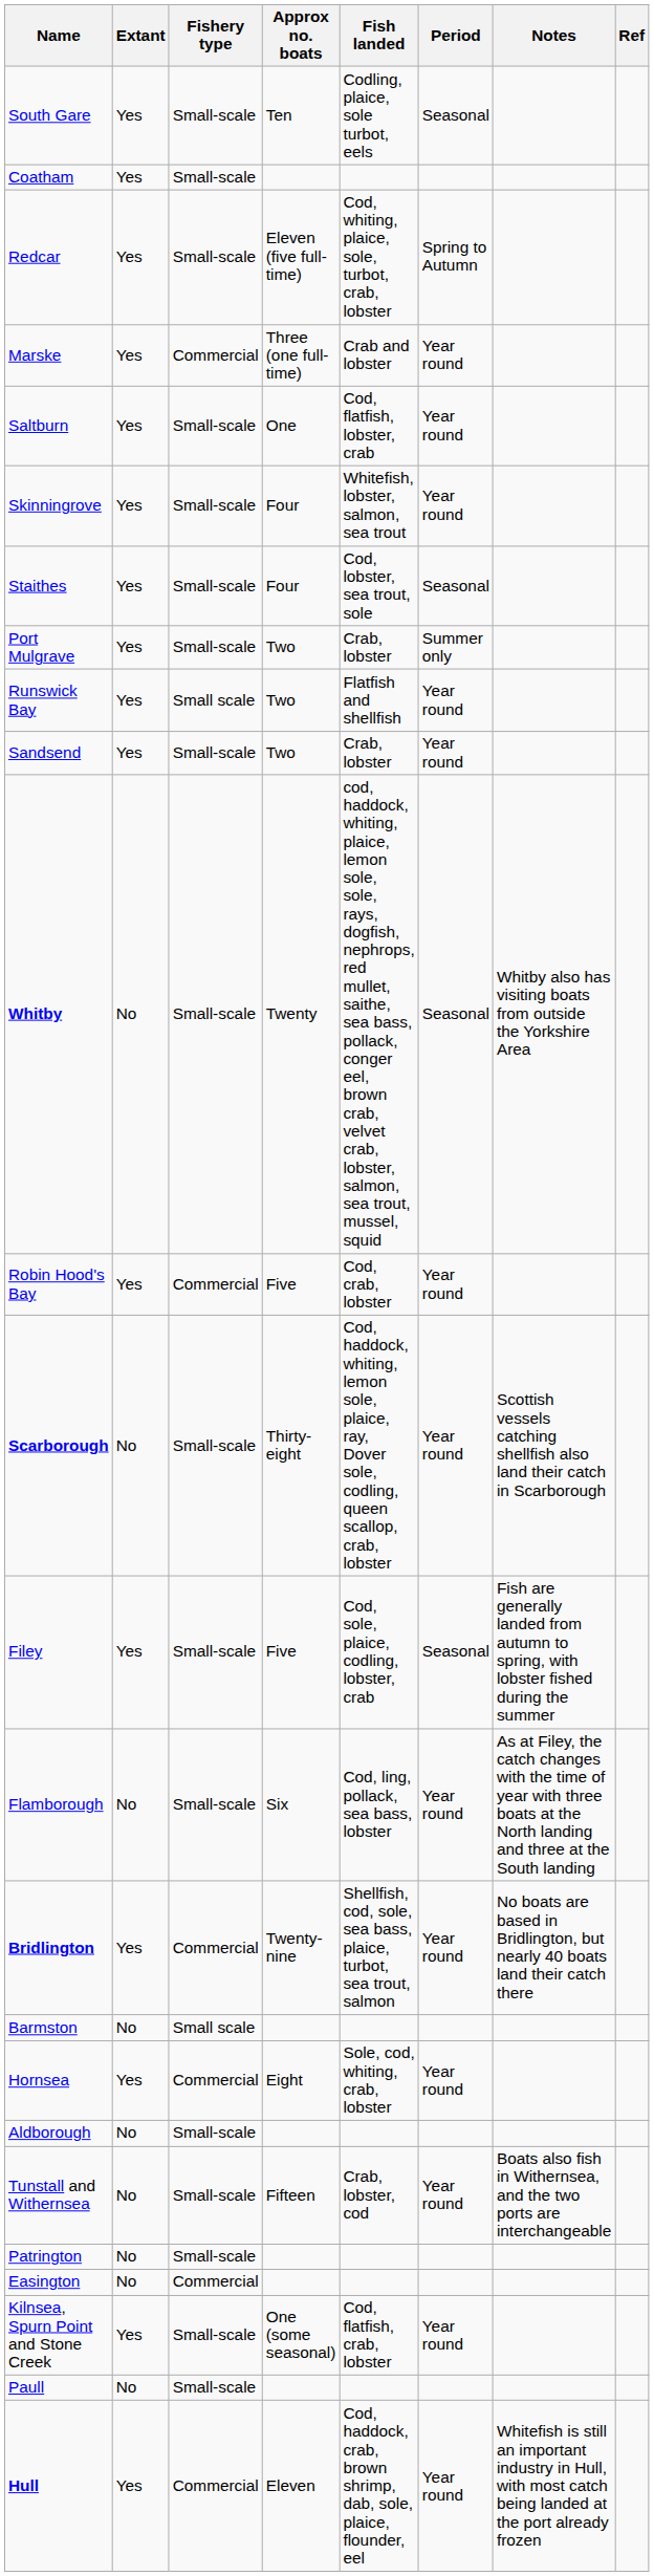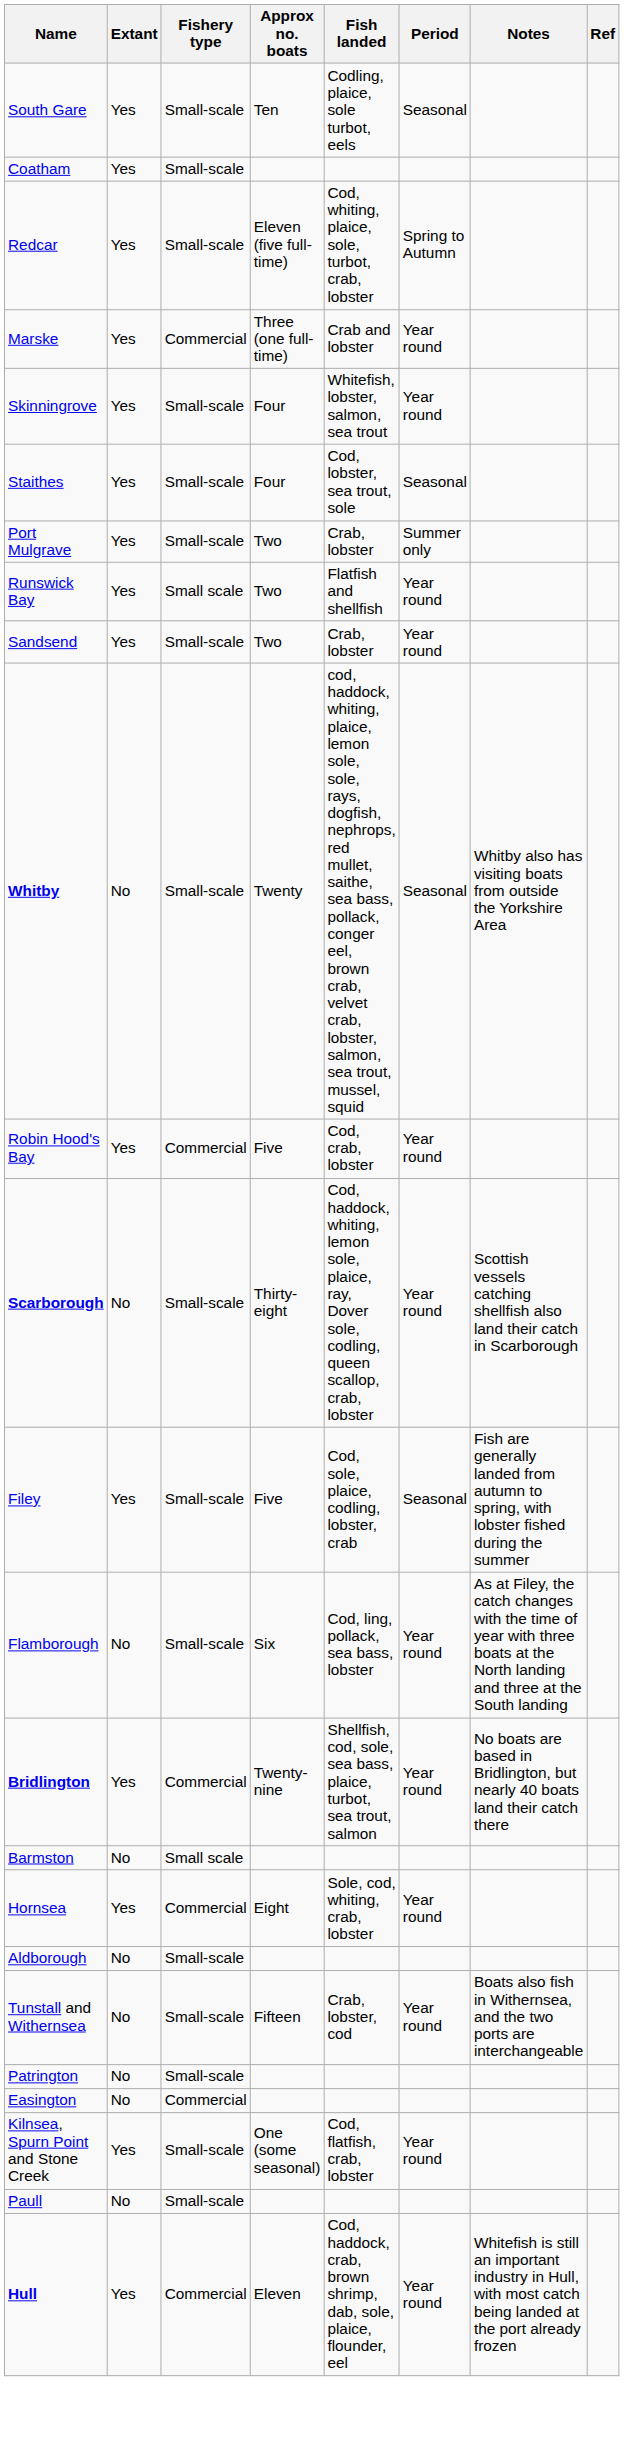 <table class="wikitable">
 <tr>
 <th>Name</th>
 <th>Extant</th>
 <th>Fishery type</th>
 <th>Approx no. boats</th>
 <th>Fish landed</th>
 <th>Period</th>
 <th>Notes</th>
 <th>Ref</th>
 </tr>
 <tr>
 <td><a href='#'>South Gare</a></td>
 <td>Yes</td>
 <td>Small-scale</td>
 <td>Ten</td>
 <td>Codling, plaice, sole turbot, eels</td>
 <td>Seasonal</td>
 <td></td>
 <td></td>
 </tr>
 <tr>
 <td><a href='#'>Coatham</a></td>
 <td>Yes</td>
 <td>Small-scale</td>
 <td></td>
 <td></td>
 <td></td>
 <td></td>
 <td></td>
 </tr>
 <tr>
 <td><a href='#'>Redcar</a></td>
 <td>Yes</td>
 <td>Small-scale</td>
 <td>Eleven (five full-time)</td>
 <td>Cod, whiting, plaice, sole, turbot, crab, lobster</td>
 <td>Spring to Autumn</td>
 <td></td>
 <td></td>
 </tr>
 <tr>
 <td><a href='#'>Marske</a></td>
 <td>Yes</td>
 <td>Commercial</td>
 <td>Three (one full-time)</td>
 <td>Crab and lobster</td>
-<td>Year round</td>
-<td></td>
-<td></td>
-</tr>
-<tr>
-<td><a href='#'>Saltburn</a></td>
-<td>Yes</td>
-<td>Small-scale</td>
-<td>One</td>
-<td>Cod, flatfish, lobster, crab</td>
 <td>Year round</td>
 <td></td>
 <td></td>
 </tr>
 <tr>
 <td><a href='#'>Skinningrove</a></td>
 <td>Yes</td>
 <td>Small-scale</td>
 <td>Four</td>
 <td>Whitefish, lobster, salmon, sea trout</td>
 <td>Year round</td>
 <td></td>
 <td></td>
 </tr>
 <tr>
 <td><a href='#'>Staithes</a></td>
 <td>Yes</td>
 <td>Small-scale</td>
 <td>Four</td>
 <td>Cod, lobster, sea trout, sole</td>
 <td>Seasonal</td>
 <td></td>
 <td></td>
 </tr>
 <tr>
 <td><a href='#'>Port Mulgrave</a></td>
 <td>Yes</td>
 <td>Small-scale</td>
 <td>Two</td>
 <td>Crab, lobster</td>
 <td>Summer only</td>
 <td></td>
 <td></td>
 </tr>
 <tr>
 <td><a href='#'>Runswick Bay</a></td>
 <td>Yes</td>
 <td>Small scale</td>
 <td>Two</td>
 <td>Flatfish and shellfish</td>
 <td>Year round</td>
 <td></td>
 <td></td>
 </tr>
 <tr>
 <td><a href='#'>Sandsend</a></td>
 <td>Yes</td>
 <td>Small-scale</td>
 <td>Two</td>
 <td>Crab, lobster</td>
 <td>Year round</td>
 <td></td>
 <td></td>
 </tr>
 <tr>
 <td><strong><a href='#'>Whitby</a></strong></td>
 <td>No</td>
 <td>Small-scale</td>
 <td>Twenty</td>
 <td>cod, haddock, whiting, plaice, lemon sole, sole, rays, dogfish, nephrops, red mullet, saithe, sea bass, pollack, conger eel, brown crab, velvet crab, lobster, salmon, sea trout, mussel, squid</td>
 <td>Seasonal</td>
 <td>Whitby also has visiting boats from outside the Yorkshire Area</td>
 <td></td>
 </tr>
 <tr>
 <td><a href='#'>Robin Hood's Bay</a></td>
 <td>Yes</td>
 <td>Commercial</td>
 <td>Five</td>
 <td>Cod, crab, lobster</td>
 <td>Year round</td>
 <td></td>
 <td></td>
 </tr>
 <tr>
 <td><strong><a href='#'>Scarborough</a></strong></td>
 <td>No</td>
 <td>Small-scale</td>
 <td>Thirty-eight</td>
 <td>Cod, haddock, whiting, lemon sole, plaice, ray, Dover sole, codling, queen scallop, crab, lobster</td>
 <td>Year round</td>
 <td>Scottish vessels catching shellfish also land their catch in Scarborough</td>
 <td></td>
 </tr>
 <tr>
 <td><a href='#'>Filey</a></td>
 <td>Yes</td>
 <td>Small-scale</td>
 <td>Five</td>
 <td>Cod, sole, plaice, codling, lobster, crab</td>
 <td>Seasonal</td>
 <td>Fish are generally landed from autumn to spring, with lobster fished during the summer</td>
 <td></td>
 </tr>
 <tr>
 <td><a href='#'>Flamborough</a></td>
 <td>No</td>
 <td>Small-scale</td>
 <td>Six</td>
 <td>Cod, ling, pollack, sea bass, lobster</td>
 <td>Year round</td>
 <td>As at Filey, the catch changes with the time of year with three boats at the North landing and three at the South landing</td>
 <td></td>
 </tr>
 <tr>
 <td><strong><a href='#'>Bridlington</a></strong></td>
 <td>Yes</td>
 <td>Commercial</td>
 <td>Twenty-nine</td>
 <td>Shellfish, cod, sole, sea bass, plaice, turbot, sea trout, salmon</td>
 <td>Year round</td>
 <td>No boats are based in Bridlington, but nearly 40 boats land their catch there</td>
 <td></td>
 </tr>
 <tr>
 <td><a href='#'>Barmston</a></td>
 <td>No</td>
 <td>Small scale</td>
 <td></td>
 <td></td>
 <td></td>
 <td></td>
 <td></td>
 </tr>
 <tr>
 <td><a href='#'>Hornsea</a></td>
 <td>Yes</td>
 <td>Commercial</td>
 <td>Eight</td>
 <td>Sole, cod, whiting, crab, lobster</td>
 <td>Year round</td>
 <td></td>
 <td></td>
 </tr>
 <tr>
 <td><a href='#'>Aldborough</a></td>
 <td>No</td>
 <td>Small-scale</td>
 <td></td>
 <td></td>
 <td></td>
 <td></td>
 <td></td>
 </tr>
 <tr>
 <td><a href='#'>Tunstall</a> and <a href='#'>Withernsea</a></td>
 <td>No</td>
 <td>Small-scale</td>
 <td>Fifteen</td>
 <td>Crab, lobster, cod</td>
 <td>Year round</td>
 <td>Boats also fish in Withernsea, and the two ports are interchangeable</td>
 <td></td>
 </tr>
 <tr>
 <td><a href='#'>Patrington</a></td>
 <td>No</td>
 <td>Small-scale</td>
 <td></td>
 <td></td>
 <td></td>
 <td></td>
 <td></td>
 </tr>
 <tr>
 <td><a href='#'>Easington</a></td>
 <td>No</td>
 <td>Commercial</td>
 <td></td>
 <td></td>
 <td></td>
 <td></td>
 <td></td>
 </tr>
 <tr>
 <td><a href='#'>Kilnsea</a>, <a href='#'>Spurn Point</a> and Stone Creek</td>
 <td>Yes</td>
 <td>Small-scale</td>
 <td>One (some seasonal)</td>
 <td>Cod, flatfish, crab, lobster</td>
 <td>Year round</td>
 <td></td>
 <td></td>
 </tr>
 <tr>
 <td><a href='#'>Paull</a></td>
 <td>No</td>
 <td>Small-scale</td>
 <td></td>
 <td></td>
 <td></td>
 <td></td>
 <td></td>
 </tr>
 <tr>
 <td><strong><a href='#'>Hull</a></strong></td>
 <td>Yes</td>
 <td>Commercial</td>
 <td>Eleven</td>
 <td>Cod, haddock, crab, brown shrimp, dab, sole, plaice, flounder, eel</td>
 <td>Year round</td>
 <td>Whitefish is still an important industry in Hull, with most catch being landed at the port already frozen</td>
 <td></td>
 </tr>
 </table>
